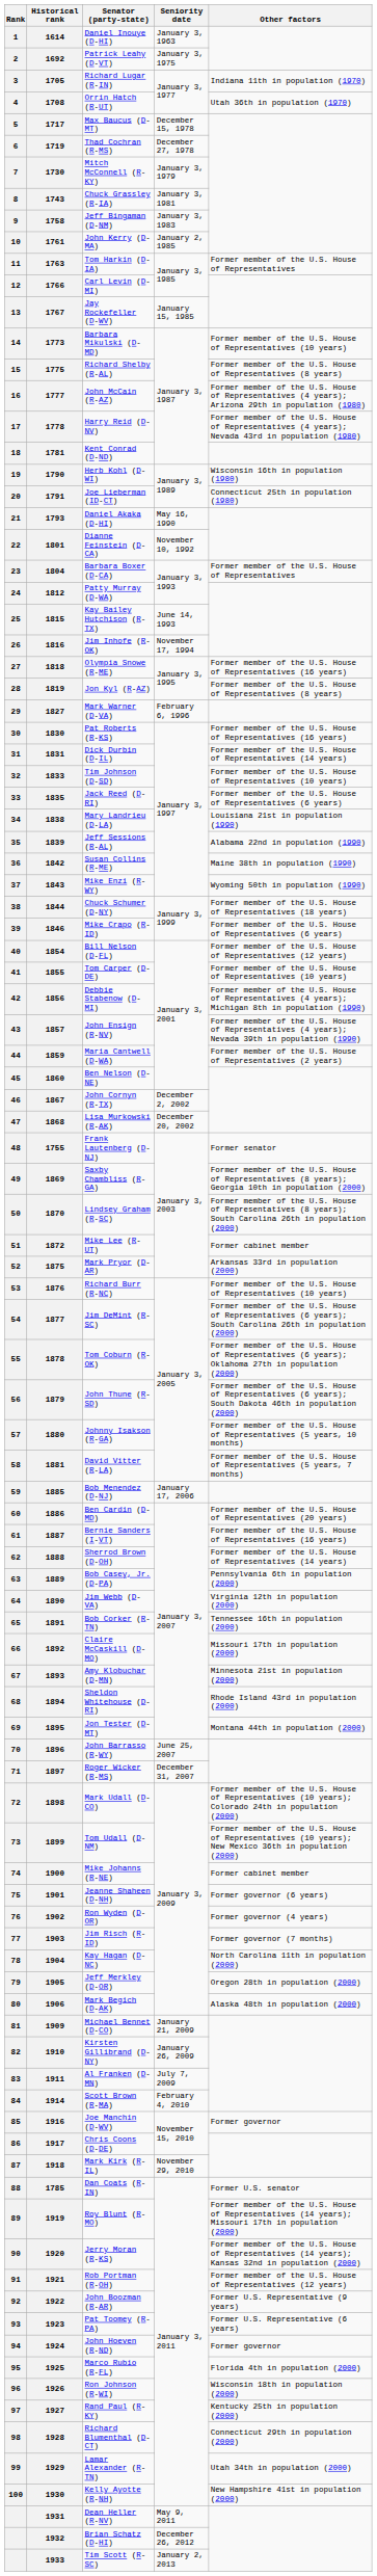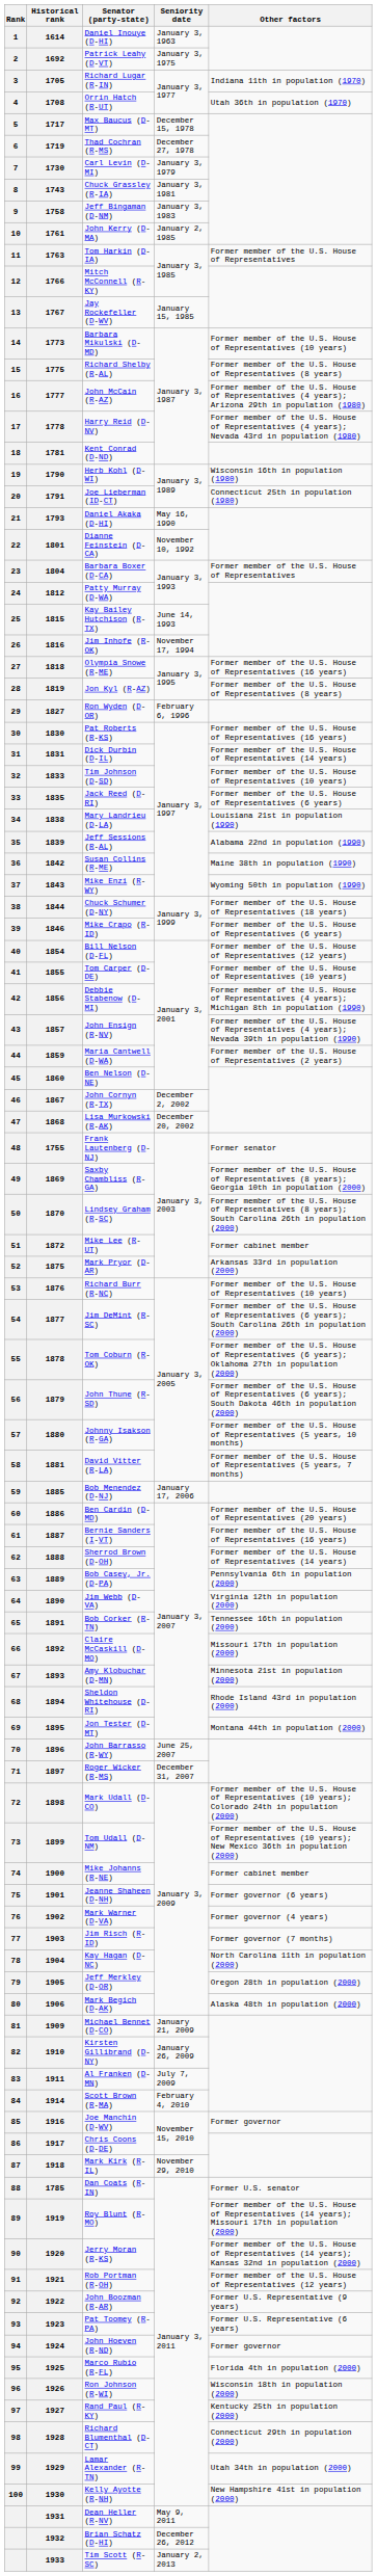 <table class=wikitable>
 <tr valign=bottom>
 <th>Rank</th>
 <th>Historical rank</th>
 <th>Senator (party-state)</th>
 <th>Seniority date</th>
 <th>Other factors</th>
 </tr>
 <tr>
 <th>1</th>
 <th>1614</th>
 <td><a href='#'>Daniel Inouye</a> (<a href='#'>D</a>-<a href='#'>HI</a>)</td>
 <td>January 3, 1963</td>
 <td rowspan=2> </td>
 </tr>
 <tr>
 <th>2</th>
 <th>1692</th>
 <td><a href='#'>Patrick Leahy</a> (<a href='#'>D</a>-<a href='#'>VT</a>)</td>
 <td>January 3, 1975</td>
 </tr>
 <tr>
 <th>3</th>
 <th>1705</th>
 <td><a href='#'>Richard Lugar</a> (<a href='#'>R</a>-<a href='#'>IN</a>)</td>
 <td rowspan = 2>January 3, 1977</td>
 <td>Indiana 11th in population (<a href='#'>1970</a>)</td>
 </tr>
 <tr>
 <th>4</th>
 <th>1708</th>
 <td><a href='#'>Orrin Hatch</a> (<a href='#'>R</a>-<a href='#'>UT</a>)</td>
 <td>Utah 36th in population (<a href='#'>1970</a>)</td>
 </tr>
 <tr>
 <th>5</th>
 <th>1717</th>
 <td><a href='#'>Max Baucus</a> (<a href='#'>D</a>-<a href='#'>MT</a>)</td>
 <td>December 15, 1978</td>
 <td rowspan=6> </td>
 </tr>
 <tr>
 <th>6</th>
 <th>1719</th>
 <td><a href='#'>Thad Cochran</a> (<a href='#'>R</a>-<a href='#'>MS</a>)</td>
 <td>December 27, 1978</td>
 </tr>
 <tr>
 <th>7</th>
 <th>1730</th>
-<td><a href='#'>Mitch McConnell</a> (<a href='#'>R</a>-<a href='#'>KY</a>)</td>
+<td><a href='#'>Carl Levin</a> (<a href='#'>D</a>-<a href='#'>MI</a>)</td>
 <td>January 3, 1979</td>
 </tr>
 <tr>
 <th>8</th>
 <th>1743</th>
 <td><a href='#'>Chuck Grassley</a> (<a href='#'>R</a>-<a href='#'>IA</a>)</td>
 <td>January 3, 1981</td>
 </tr>
 <tr>
 <th>9</th>
 <th>1758</th>
 <td><a href='#'>Jeff Bingaman</a> (<a href='#'>D</a>-<a href='#'>NM</a>)</td>
 <td>January 3, 1983</td>
 </tr>
 <tr>
 <th>10</th>
 <th>1761</th>
 <td><a href='#'>John Kerry</a> (<a href='#'>D</a>-<a href='#'>MA</a>)</td>
 <td>January 2, 1985</td>
 </tr>
 <tr>
 <th>11</th>
 <th>1763</th>
 <td><a href='#'>Tom Harkin</a> (<a href='#'>D</a>-<a href='#'>IA</a>)</td>
 <td rowspan=2>January 3, 1985</td>
 <td>Former member of the U.S. House of Representatives</td>
 </tr>
 <tr>
 <th>12</th>
 <th>1766</th>
-<td><a href='#'>Carl Levin</a> (<a href='#'>D</a>-<a href='#'>MI</a>)</td>
+<td><a href='#'>Mitch McConnell</a> (<a href='#'>R</a>-<a href='#'>KY</a>)</td>
 <td rowspan=2> </td>
 </tr>
 <tr>
 <th>13</th>
 <th>1767</th>
 <td><a href='#'>Jay Rockefeller</a> (<a href='#'>D</a>-<a href='#'>WV</a>)</td>
 <td>January 15, 1985</td>
 </tr>
 <tr>
 <th>14</th>
 <th>1773</th>
 <td><a href='#'>Barbara Mikulski</a> (<a href='#'>D</a>-<a href='#'>MD</a>)</td>
 <td rowspan=5>January 3, 1987</td>
 <td>Former member of the U.S. House of Representatives (10 years)</td>
 </tr>
 <tr>
 <th>15</th>
 <th>1775</th>
 <td><a href='#'>Richard Shelby</a> (<a href='#'>R</a>-<a href='#'>AL</a>)</td>
 <td>Former member of the U.S. House of Representatives (8 years)</td>
 </tr>
 <tr>
 <th>16</th>
 <th>1777</th>
 <td><a href='#'>John McCain</a> (<a href='#'>R</a>-<a href='#'>AZ</a>)</td>
 <td>Former member of the U.S. House of Representatives (4 years); Arizona 29th in population (<a href='#'>1980</a>)</td>
 </tr>
 <tr>
 <th>17</th>
 <th>1778</th>
 <td><a href='#'>Harry Reid</a> (<a href='#'>D</a>-<a href='#'>NV</a>)</td>
 <td>Former member of the U.S. House of Representatives (4 years); Nevada 43rd in population (<a href='#'>1980</a>)</td>
 </tr>
 <tr>
 <th>18</th>
 <th>1781</th>
 <td><a href='#'>Kent Conrad</a> (<a href='#'>D</a>-<a href='#'>ND</a>)</td>
 <td> </td>
 </tr>
 <tr>
 <th>19</th>
 <th>1790</th>
 <td><a href='#'>Herb Kohl</a> (<a href='#'>D</a>-<a href='#'>WI</a>)</td>
 <td rowspan=2>January 3, 1989</td>
 <td>Wisconsin 16th in population (<a href='#'>1980</a>)</td>
 </tr>
 <tr>
 <th>20</th>
 <th>1791</th>
 <td><a href='#'>Joe Lieberman</a> (<a href='#'>ID</a>-<a href='#'>CT</a>)</td>
 <td>Connecticut 25th in population (<a href='#'>1980</a>)</td>
 </tr>
 <tr>
 <th>21</th>
 <th>1793</th>
 <td><a href='#'>Daniel Akaka</a> (<a href='#'>D</a>-<a href='#'>HI</a>)</td>
 <td>May 16, 1990</td>
 <td rowspan=2> </td>
 </tr>
 <tr>
 <th>22</th>
 <th>1801</th>
 <td><a href='#'>Dianne Feinstein</a> (<a href='#'>D</a>-<a href='#'>CA</a>)</td>
 <td>November 10, 1992</td>
 </tr>
 <tr>
 <th>23</th>
 <th>1804</th>
 <td><a href='#'>Barbara Boxer</a> (<a href='#'>D</a>-<a href='#'>CA</a>)</td>
 <td rowspan=2>January 3, 1993</td>
 <td>Former member of the U.S. House of Representatives</td>
 </tr>
 <tr>
 <th>24</th>
 <th>1812</th>
 <td><a href='#'>Patty Murray</a> (<a href='#'>D</a>-<a href='#'>WA</a>)</td>
 <td rowspan=3> </td>
 </tr>
 <tr>
 <th>25</th>
 <th>1815</th>
 <td><a href='#'>Kay Bailey Hutchison</a> (<a href='#'>R</a>-<a href='#'>TX</a>)</td>
 <td>June 14, 1993</td>
 </tr>
 <tr>
 <th>26</th>
 <th>1816</th>
 <td><a href='#'>Jim Inhofe</a> (<a href='#'>R</a>-<a href='#'>OK</a>)</td>
 <td>November 17, 1994</td>
 </tr>
 <tr>
 <th>27</th>
 <th>1818</th>
 <td><a href='#'>Olympia Snowe</a> (<a href='#'>R</a>-<a href='#'>ME</a>)</td>
 <td rowspan=2>January 3, 1995</td>
 <td>Former member of the U.S. House of Representatives (16 years)</td>
 </tr>
 <tr>
 <th>28</th>
 <th>1819</th>
 <td><a href='#'>Jon Kyl</a> (<a href='#'>R</a>-<a href='#'>AZ</a>)</td>
 <td>Former member of the U.S. House of Representatives (8 years)</td>
 </tr>
 <tr>
 <th>29</th>
 <th>1827</th>
-<td><a href='#'>Mark Warner</a> (<a href='#'>D</a>-<a href='#'>VA</a>)</td>
+<td><a href='#'>Ron Wyden</a> (<a href='#'>D</a>-<a href='#'>OR</a>)</td>
 <td>February 6, 1996</td>
 <td> </td>
 </tr>
 <tr>
 <th>30</th>
 <th>1830</th>
 <td><a href='#'>Pat Roberts</a> (<a href='#'>R</a>-<a href='#'>KS</a>)</td>
 <td rowspan=8>January 3, 1997</td>
 <td>Former member of the U.S. House of Representatives (16 years)</td>
 </tr>
 <tr>
 <th>31</th>
 <th>1831</th>
 <td><a href='#'>Dick Durbin</a> (<a href='#'>D</a>-<a href='#'>IL</a>)</td>
 <td>Former member of the U.S. House of Representatives (14 years)</td>
 </tr>
 <tr>
 <th>32</th>
 <th>1833</th>
 <td><a href='#'>Tim Johnson</a> (<a href='#'>D</a>-<a href='#'>SD</a>)</td>
 <td>Former member of the U.S. House of Representatives (10 years)</td>
 </tr>
 <tr>
 <th>33</th>
 <th>1835</th>
 <td><a href='#'>Jack Reed</a> (<a href='#'>D</a>-<a href='#'>RI</a>)</td>
 <td>Former member of the U.S. House of Representatives (6 years)</td>
 </tr>
 <tr>
 <th>34</th>
 <th>1838</th>
 <td><a href='#'>Mary Landrieu</a> (<a href='#'>D</a>-<a href='#'>LA</a>)</td>
 <td>Louisiana 21st in population (<a href='#'>1990</a>)</td>
 </tr>
 <tr>
 <th>35</th>
 <th>1839</th>
 <td><a href='#'>Jeff Sessions</a> (<a href='#'>R</a>-<a href='#'>AL</a>)</td>
 <td>Alabama 22nd in population (<a href='#'>1990</a>)</td>
 </tr>
 <tr>
 <th>36</th>
 <th>1842</th>
 <td><a href='#'>Susan Collins</a> (<a href='#'>R</a>-<a href='#'>ME</a>)</td>
 <td>Maine 38th in population (<a href='#'>1990</a>)</td>
 </tr>
 <tr>
 <th>37</th>
 <th>1843</th>
 <td><a href='#'>Mike Enzi</a> (<a href='#'>R</a>-<a href='#'>WY</a>)</td>
 <td>Wyoming 50th in population (<a href='#'>1990</a>)</td>
 </tr>
 <tr>
 <th>38</th>
 <th>1844</th>
 <td><a href='#'>Chuck Schumer</a> (<a href='#'>D</a>-<a href='#'>NY</a>)</td>
 <td rowspan=2>January 3, 1999</td>
 <td>Former member of the U.S. House of Representatives (18 years)</td>
 </tr>
 <tr>
 <th>39</th>
 <th>1846</th>
 <td><a href='#'>Mike Crapo</a> (<a href='#'>R</a>-<a href='#'>ID</a>)</td>
 <td>Former member of the U.S. House of Representatives (6 years)</td>
 </tr>
 <tr>
 <th>40</th>
 <th>1854</th>
 <td><a href='#'>Bill Nelson</a> (<a href='#'>D</a>-<a href='#'>FL</a>)</td>
 <td rowspan=6>January 3, 2001</td>
 <td>Former member of the U.S. House of Representatives (12 years)</td>
 </tr>
 <tr>
 <th>41</th>
 <th>1855</th>
 <td><a href='#'>Tom Carper</a> (<a href='#'>D</a>-<a href='#'>DE</a>)</td>
 <td>Former member of the U.S. House of Representatives (10 years)</td>
 </tr>
 <tr>
 <th>42</th>
 <th>1856</th>
 <td><a href='#'>Debbie Stabenow</a> (<a href='#'>D</a>-<a href='#'>MI</a>)</td>
 <td>Former member of the U.S. House of Representatives (4 years); Michigan 8th in population (<a href='#'>1990</a>)</td>
 </tr>
 <tr>
 <th>43</th>
 <th>1857</th>
 <td><a href='#'>John Ensign</a> (<a href='#'>R</a>-<a href='#'>NV</a>)</td>
 <td>Former member of the U.S. House of Representatives (4 years); Nevada 39th in population (<a href='#'>1990</a>)</td>
 </tr>
 <tr>
 <th>44</th>
 <th>1859</th>
 <td><a href='#'>Maria Cantwell</a> (<a href='#'>D</a>-<a href='#'>WA</a>)</td>
 <td>Former member of the U.S. House of Representatives (2 years)</td>
 </tr>
 <tr>
 <th>45</th>
 <th>1860</th>
 <td><a href='#'>Ben Nelson</a> (<a href='#'>D</a>-<a href='#'>NE</a>)</td>
 <td rowspan=3> </td>
 </tr>
 <tr>
 <th>46</th>
 <th>1867</th>
 <td><a href='#'>John Cornyn</a> (<a href='#'>R</a>-<a href='#'>TX</a>)</td>
 <td>December 2, 2002</td>
 </tr>
 <tr>
 <th>47</th>
 <th>1868</th>
 <td><a href='#'>Lisa Murkowski</a> (<a href='#'>R</a>-<a href='#'>AK</a>)</td>
 <td>December 20, 2002</td>
 </tr>
 <tr>
 <th>48</th>
 <th>1755</th>
 <td><a href='#'>Frank Lautenberg</a> (<a href='#'>D</a>-<a href='#'>NJ</a>)</td>
 <td rowspan=5>January 3, 2003</td>
 <td>Former senator</td>
 </tr>
 <tr>
 <th>49</th>
 <th>1869</th>
 <td><a href='#'>Saxby Chambliss</a> (<a href='#'>R</a>-<a href='#'>GA</a>)</td>
 <td>Former member of the U.S. House of Representatives (8 years); Georgia 10th in population (<a href='#'>2000</a>)</td>
 </tr>
 <tr>
 <th>50</th>
 <th>1870</th>
 <td><a href='#'>Lindsey Graham</a> (<a href='#'>R</a>-<a href='#'>SC</a>)</td>
 <td>Former member of the U.S. House of Representatives (8 years); South Carolina 26th in population (<a href='#'>2000</a>)</td>
 </tr>
 <tr>
 <th>51</th>
 <th>1872</th>
 <td><a href='#'>Mike Lee</a> (<a href='#'>R</a>-<a href='#'>UT</a>)</td>
 <td>Former cabinet member</td>
 </tr>
 <tr>
 <th>52</th>
 <th>1875</th>
 <td><a href='#'>Mark Pryor</a> (<a href='#'>D</a>-<a href='#'>AR</a>)</td>
 <td>Arkansas 33rd in population (<a href='#'>2000</a>)</td>
 </tr>
 <tr>
 <th>53</th>
 <th>1876</th>
 <td><a href='#'>Richard Burr</a> (<a href='#'>R</a>-<a href='#'>NC</a>)</td>
 <td rowspan=6>January 3, 2005</td>
 <td>Former member of the U.S. House of Representatives (10 years)</td>
 </tr>
 <tr>
 <th>54</th>
 <th>1877</th>
 <td><a href='#'>Jim DeMint</a> (<a href='#'>R</a>-<a href='#'>SC</a>)</td>
 <td>Former member of the U.S. House of Representatives (6 years); South Carolina 26th in population (<a href='#'>2000</a>)</td>
 </tr>
 <tr>
 <th>55</th>
 <th>1878</th>
 <td><a href='#'>Tom Coburn</a> (<a href='#'>R</a>-<a href='#'>OK</a>)</td>
 <td>Former member of the U.S. House of Representatives (6 years); Oklahoma 27th in population (<a href='#'>2000</a>)</td>
 </tr>
 <tr>
 <th>56</th>
 <th>1879</th>
 <td><a href='#'>John Thune</a> (<a href='#'>R</a>-<a href='#'>SD</a>)</td>
 <td>Former member of the U.S. House of Representatives (6 years); South Dakota 46th in population (<a href='#'>2000</a>)</td>
 </tr>
 <tr>
 <th>57</th>
 <th>1880</th>
 <td><a href='#'>Johnny Isakson</a> (<a href='#'>R</a>-<a href='#'>GA</a>)</td>
 <td>Former member of the U.S. House of Representatives (5 years, 10 months)</td>
 </tr>
 <tr>
 <th>58</th>
 <th>1881</th>
 <td><a href='#'>David Vitter</a> (<a href='#'>R</a>-<a href='#'>LA</a>)</td>
 <td>Former member of the U.S. House of Representatives (5 years, 7 months)</td>
 </tr>
 <tr>
 <th>59</th>
 <th>1885</th>
 <td><a href='#'>Bob Menendez</a> (<a href='#'>D</a>-<a href='#'>NJ</a>)</td>
 <td>January 17, 2006</td>
 <td> </td>
 </tr>
 <tr>
 <th>60</th>
 <th>1886</th>
 <td><a href='#'>Ben Cardin</a> (<a href='#'>D</a>-<a href='#'>MD</a>)</td>
 <td rowspan=10>January 3, 2007</td>
 <td>Former member of the U.S. House of Representatives (20 years)</td>
 </tr>
 <tr>
 <th>61</th>
 <th>1887</th>
 <td><a href='#'>Bernie Sanders</a> (<a href='#'>I</a>-<a href='#'>VT</a>)</td>
 <td>Former member of the U.S. House of Representatives (16 years)</td>
 </tr>
 <tr>
 <th>62</th>
 <th>1888</th>
 <td><a href='#'>Sherrod Brown</a> (<a href='#'>D</a>-<a href='#'>OH</a>)</td>
 <td>Former member of the U.S. House of Representatives (14 years)</td>
 </tr>
 <tr>
 <th>63</th>
 <th>1889</th>
 <td><a href='#'>Bob Casey, Jr.</a> (<a href='#'>D</a>-<a href='#'>PA</a>)</td>
 <td>Pennsylvania 6th in population (<a href='#'>2000</a>)</td>
 </tr>
 <tr>
 <th>64</th>
 <th>1890</th>
 <td><a href='#'>Jim Webb</a> (<a href='#'>D</a>-<a href='#'>VA</a>)</td>
 <td>Virginia 12th in population (<a href='#'>2000</a>)</td>
 </tr>
 <tr>
 <th>65</th>
 <th>1891</th>
 <td><a href='#'>Bob Corker</a> (<a href='#'>R</a>-<a href='#'>TN</a>)</td>
 <td>Tennessee 16th in population (<a href='#'>2000</a>)</td>
 </tr>
 <tr>
 <th>66</th>
 <th>1892</th>
 <td><a href='#'>Claire McCaskill</a> (<a href='#'>D</a>-<a href='#'>MO</a>)</td>
 <td>Missouri 17th in population (<a href='#'>2000</a>)</td>
 </tr>
 <tr>
 <th>67</th>
 <th>1893</th>
 <td><a href='#'>Amy Klobuchar</a> (<a href='#'>D</a>-<a href='#'>MN</a>)</td>
 <td>Minnesota 21st in population (<a href='#'>2000</a>)</td>
 </tr>
 <tr>
 <th>68</th>
 <th>1894</th>
 <td><a href='#'>Sheldon Whitehouse</a> (<a href='#'>D</a>-<a href='#'>RI</a>)</td>
 <td>Rhode Island 43rd in population (<a href='#'>2000</a>)</td>
 </tr>
 <tr>
 <th>69</th>
 <th>1895</th>
 <td><a href='#'>Jon Tester</a> (<a href='#'>D</a>-<a href='#'>MT</a>)</td>
 <td>Montana 44th in population (<a href='#'>2000</a>)</td>
 </tr>
 <tr>
 <th>70</th>
 <th>1896</th>
 <td><a href='#'>John Barrasso</a> (<a href='#'>R</a>-<a href='#'>WY</a>)</td>
 <td>June 25, 2007</td>
 <td rowspan=2> </td>
 </tr>
 <tr>
 <th>71</th>
 <th>1897</th>
 <td><a href='#'>Roger Wicker</a> (<a href='#'>R</a>-<a href='#'>MS</a>)</td>
 <td>December 31, 2007</td>
 </tr>
 <tr>
 <th>72</th>
 <th>1898</th>
 <td><a href='#'>Mark Udall</a> (<a href='#'>D</a>-<a href='#'>CO</a>)</td>
 <td rowspan=9>January 3, 2009</td>
 <td>Former member of the U.S. House of Representatives (10 years); Colorado 24th in population (<a href='#'>2000</a>)</td>
 </tr>
 <tr>
 <th>73</th>
 <th>1899</th>
 <td><a href='#'>Tom Udall</a> (<a href='#'>D</a>-<a href='#'>NM</a>)</td>
 <td>Former member of the U.S. House of Representatives (10 years); New Mexico 36th in population (<a href='#'>2000</a>)</td>
 </tr>
 <tr>
 <th>74</th>
 <th>1900</th>
 <td><a href='#'>Mike Johanns</a> (<a href='#'>R</a>-<a href='#'>NE</a>)</td>
 <td>Former cabinet member</td>
 </tr>
 <tr>
 <th>75</th>
 <th>1901</th>
 <td><a href='#'>Jeanne Shaheen</a> (<a href='#'>D</a>-<a href='#'>NH</a>)</td>
 <td>Former governor (6 years)</td>
 </tr>
 <tr>
 <th>76</th>
 <th>1902</th>
-<td><a href='#'>Ron Wyden</a> (<a href='#'>D</a>-<a href='#'>OR</a>)</td>
+<td><a href='#'>Mark Warner</a> (<a href='#'>D</a>-<a href='#'>VA</a>)</td>
 <td>Former governor (4 years)</td>
 </tr>
 <tr>
 <th>77</th>
 <th>1903</th>
 <td><a href='#'>Jim Risch</a> (<a href='#'>R</a>-<a href='#'>ID</a>)</td>
 <td>Former governor (7 months)</td>
 </tr>
 <tr>
 <th>78</th>
 <th>1904</th>
 <td><a href='#'>Kay Hagan</a> (<a href='#'>D</a>-<a href='#'>NC</a>)</td>
 <td>North Carolina 11th in population (<a href='#'>2000</a>)</td>
 </tr>
 <tr>
 <th>79</th>
 <th>1905</th>
 <td><a href='#'>Jeff Merkley</a> (<a href='#'>D</a>-<a href='#'>OR</a>)</td>
 <td>Oregon 28th in population (<a href='#'>2000</a>)</td>
 </tr>
 <tr>
 <th>80</th>
 <th>1906</th>
 <td><a href='#'>Mark Begich</a> (<a href='#'>D</a>-<a href='#'>AK</a>)</td>
 <td>Alaska 48th in population (<a href='#'>2000</a>)</td>
 </tr>
 <tr>
 <th>81</th>
 <th>1909</th>
 <td><a href='#'>Michael Bennet</a> (<a href='#'>D</a>-<a href='#'>CO</a>)</td>
 <td>January 21, 2009</td>
 <td rowspan=4> </td>
 </tr>
 <tr>
 <th>82</th>
 <th>1910</th>
 <td><a href='#'>Kirsten Gillibrand</a> (<a href='#'>D</a>-<a href='#'>NY</a>)</td>
 <td>January 26, 2009</td>
 </tr>
 <tr>
 <th>83</th>
 <th>1911</th>
 <td><a href='#'>Al Franken</a> (<a href='#'>D</a>-<a href='#'>MN</a>)</td>
 <td>July 7, 2009</td>
 </tr>
 <tr>
 <th>84</th>
 <th>1914</th>
 <td><a href='#'>Scott Brown</a> (<a href='#'>R</a>-<a href='#'>MA</a>)</td>
 <td>February 4, 2010</td>
 </tr>
 <tr>
 <th>85</th>
 <th>1916</th>
 <td><a href='#'>Joe Manchin</a> (<a href='#'>D</a>-<a href='#'>WV</a>)</td>
 <td rowspan=2>November 15, 2010</td>
 <td>Former governor</td>
 </tr>
 <tr>
 <th>86</th>
 <th>1917</th>
 <td><a href='#'>Chris Coons</a> (<a href='#'>D</a>-<a href='#'>DE</a>)</td>
 <td rowspan=2> </td>
 </tr>
 <tr>
 <th>87</th>
 <th>1918</th>
 <td><a href='#'>Mark Kirk</a> (<a href='#'>R</a>-<a href='#'>IL</a>)</td>
 <td>November 29, 2010</td>
 </tr>
 <tr>
 <th>88</th>
 <th>1785</th>
 <td><a href='#'>Dan Coats</a> (<a href='#'>R</a>-<a href='#'>IN</a>)</td>
 <td rowspan=13>January 3, 2011</td>
 <td>Former U.S. senator</td>
 </tr>
 <tr>
 <th>89</th>
 <th>1919</th>
 <td><a href='#'>Roy Blunt</a> (<a href='#'>R</a>-<a href='#'>MO</a>)</td>
 <td>Former member of the U.S. House of Representatives (14 years); Missouri 17th in population (<a href='#'>2000</a>)</td>
 </tr>
 <tr>
 <th>90</th>
 <th>1920</th>
 <td><a href='#'>Jerry Moran</a> (<a href='#'>R</a>-<a href='#'>KS</a>)</td>
 <td>Former member of the U.S. House of Representatives (14 years); Kansas 32nd in population (<a href='#'>2000</a>)</td>
 </tr>
 <tr>
 <th>91</th>
 <th>1921</th>
 <td><a href='#'>Rob Portman</a> (<a href='#'>R</a>-<a href='#'>OH</a>)</td>
 <td>Former member of the U.S. House of Representatives (12 years)</td>
 </tr>
 <tr>
 <th>92</th>
 <th>1922</th>
 <td><a href='#'>John Boozman</a> (<a href='#'>R</a>-<a href='#'>AR</a>)</td>
 <td>Former U.S. Representative (9 years)</td>
 </tr>
 <tr>
 <th>93</th>
 <th>1923</th>
 <td><a href='#'>Pat Toomey</a> (<a href='#'>R</a>-<a href='#'>PA</a>)</td>
 <td>Former U.S. Representative (6 years)</td>
 </tr>
 <tr>
 <th>94</th>
 <th>1924</th>
 <td><a href='#'>John Hoeven</a> (<a href='#'>R</a>-<a href='#'>ND</a>)</td>
 <td>Former governor</td>
 </tr>
 <tr>
 <th>95</th>
 <th>1925</th>
 <td><a href='#'>Marco Rubio</a> (<a href='#'>R</a>-<a href='#'>FL</a>)</td>
 <td>Florida 4th in population (<a href='#'>2000</a>)</td>
 </tr>
 <tr>
 <th>96</th>
 <th>1926</th>
 <td><a href='#'>Ron Johnson</a> (<a href='#'>R</a>-<a href='#'>WI</a>)</td>
 <td>Wisconsin 18th in population (<a href='#'>2000</a>)</td>
 </tr>
 <tr>
 <th>97</th>
 <th>1927</th>
 <td><a href='#'>Rand Paul</a> (<a href='#'>R</a>-<a href='#'>KY</a>)</td>
 <td>Kentucky 25th in population (<a href='#'>2000</a>)</td>
 </tr>
 <tr>
 <th>98</th>
 <th>1928</th>
 <td><a href='#'>Richard Blumenthal</a> (<a href='#'>D</a>-<a href='#'>CT</a>)</td>
 <td>Connecticut 29th in population (<a href='#'>2000</a>)</td>
 </tr>
 <tr>
 <th>99</th>
 <th>1929</th>
 <td><a href='#'>Lamar Alexander</a> (<a href='#'>R</a>-<a href='#'>TN</a>)</td>
 <td>Utah 34th in population (<a href='#'>2000</a>)</td>
 </tr>
 <tr>
 <th>100</th>
 <th>1930</th>
 <td><a href='#'>Kelly Ayotte</a> (<a href='#'>R</a>-<a href='#'>NH</a>)</td>
 <td>New Hampshire 41st in population (<a href='#'>2000</a>)</td>
 </tr>
 <tr>
 <th></th>
 <th>1931</th>
 <td><a href='#'>Dean Heller</a> (<a href='#'>R</a>-<a href='#'>NV</a>)</td>
 <td>May 9, 2011</td>
 <td rowspan=3> </td>
 </tr>
 <tr>
 <th></th>
 <th>1932</th>
 <td><a href='#'>Brian Schatz</a> (<a href='#'>D</a>-<a href='#'>HI</a>)</td>
 <td>December 26, 2012</td>
 </tr>
 <tr>
 <th></th>
 <th>1933</th>
 <td><a href='#'>Tim Scott</a> (<a href='#'>R</a>-<a href='#'>SC</a>)</td>
 <td>January 2, 2013</td>
 </tr>
 </table>
